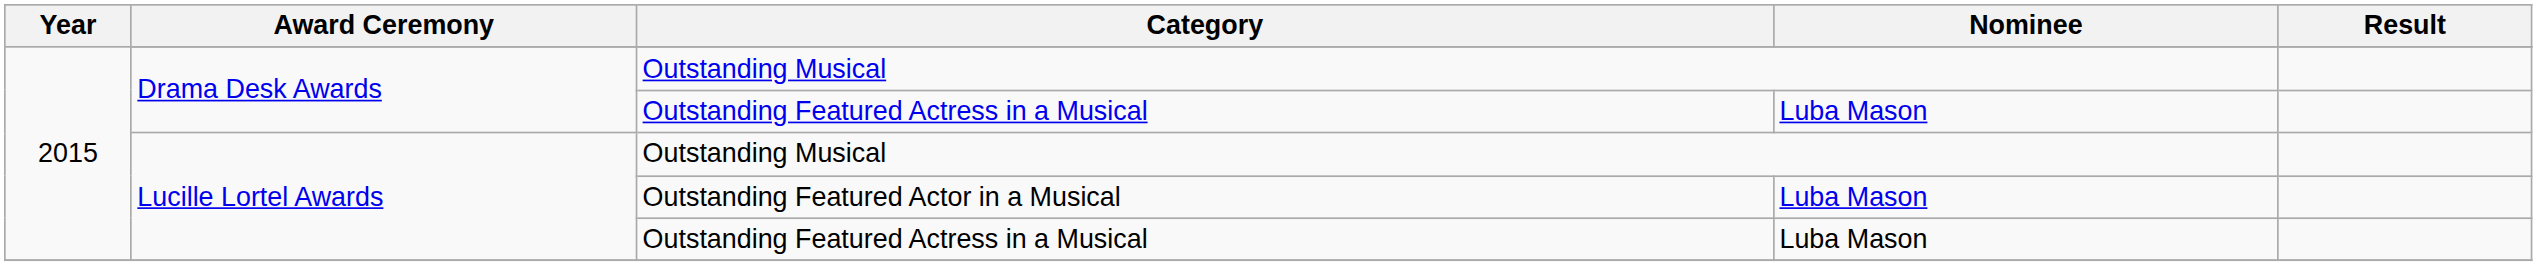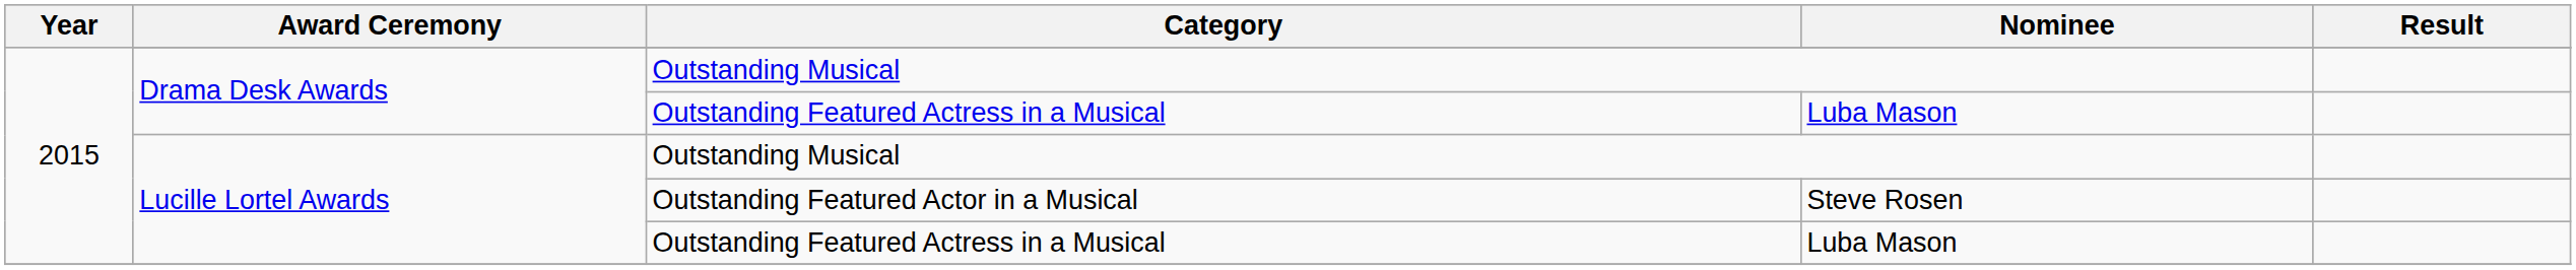 <table class="wikitable" width="95%">
 <tr>
 <th width="5%">Year</th>
 <th width="20%">Award Ceremony</th>
 <th width="45%">Category</th>
 <th width="20%">Nominee</th>
 <th width="10%">Result</th>
 </tr>
 <tr>
 <td rowspan="6" align="center">2015</td>
 </tr>
 <tr>
 <td rowspan="2"><a href='#'>Drama Desk Awards</a></td>
 <td colspan="2"><a href='#'>Outstanding Musical</a></td>
 <td></td>
 </tr>
 <tr>
 <td><a href='#'>Outstanding Featured Actress in a Musical</a></td>
 <td><a href='#'>Luba Mason</a></td>
 <td></td>
 </tr>
 <tr>
 <td rowspan="3"><a href='#'>Lucille Lortel Awards</a></td>
 <td colspan="2">Outstanding Musical</td>
 <td></td>
 </tr>
 <tr>
 <td>Outstanding Featured Actor in a Musical</td>
-<td><a href='#'>Luba Mason</a></td>
+<td>Steve Rosen</td>
 <td></td>
 </tr>
 <tr>
 <td>Outstanding Featured Actress in a Musical</td>
 <td>Luba Mason</td>
 <td></td>
 </tr>
 <tr>
 </tr>
 </table>
